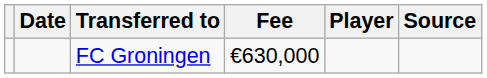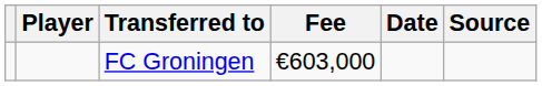 <table class="wikitable plainrowheaders sortable">
 <tr>
 <th></th>
-<th scope="col">Date</th>
+<th scope="col">Player</th>
 <th>Transferred to</th>
 <th style="width: 65px;">Fee</th>
-<th scope="col">Player</th>
+<th scope="col">Date</th>
 <th scope="col">Source</th>
 </tr>
 <tr>
 <td align="center"></td>
 <td></td>
 <td> <a href='#'>FC Groningen</a></td>
-<td>€630,000</td>
+<td>€603,000</td>
 <td></td>
 <td></td>
 </tr>
 </table>
